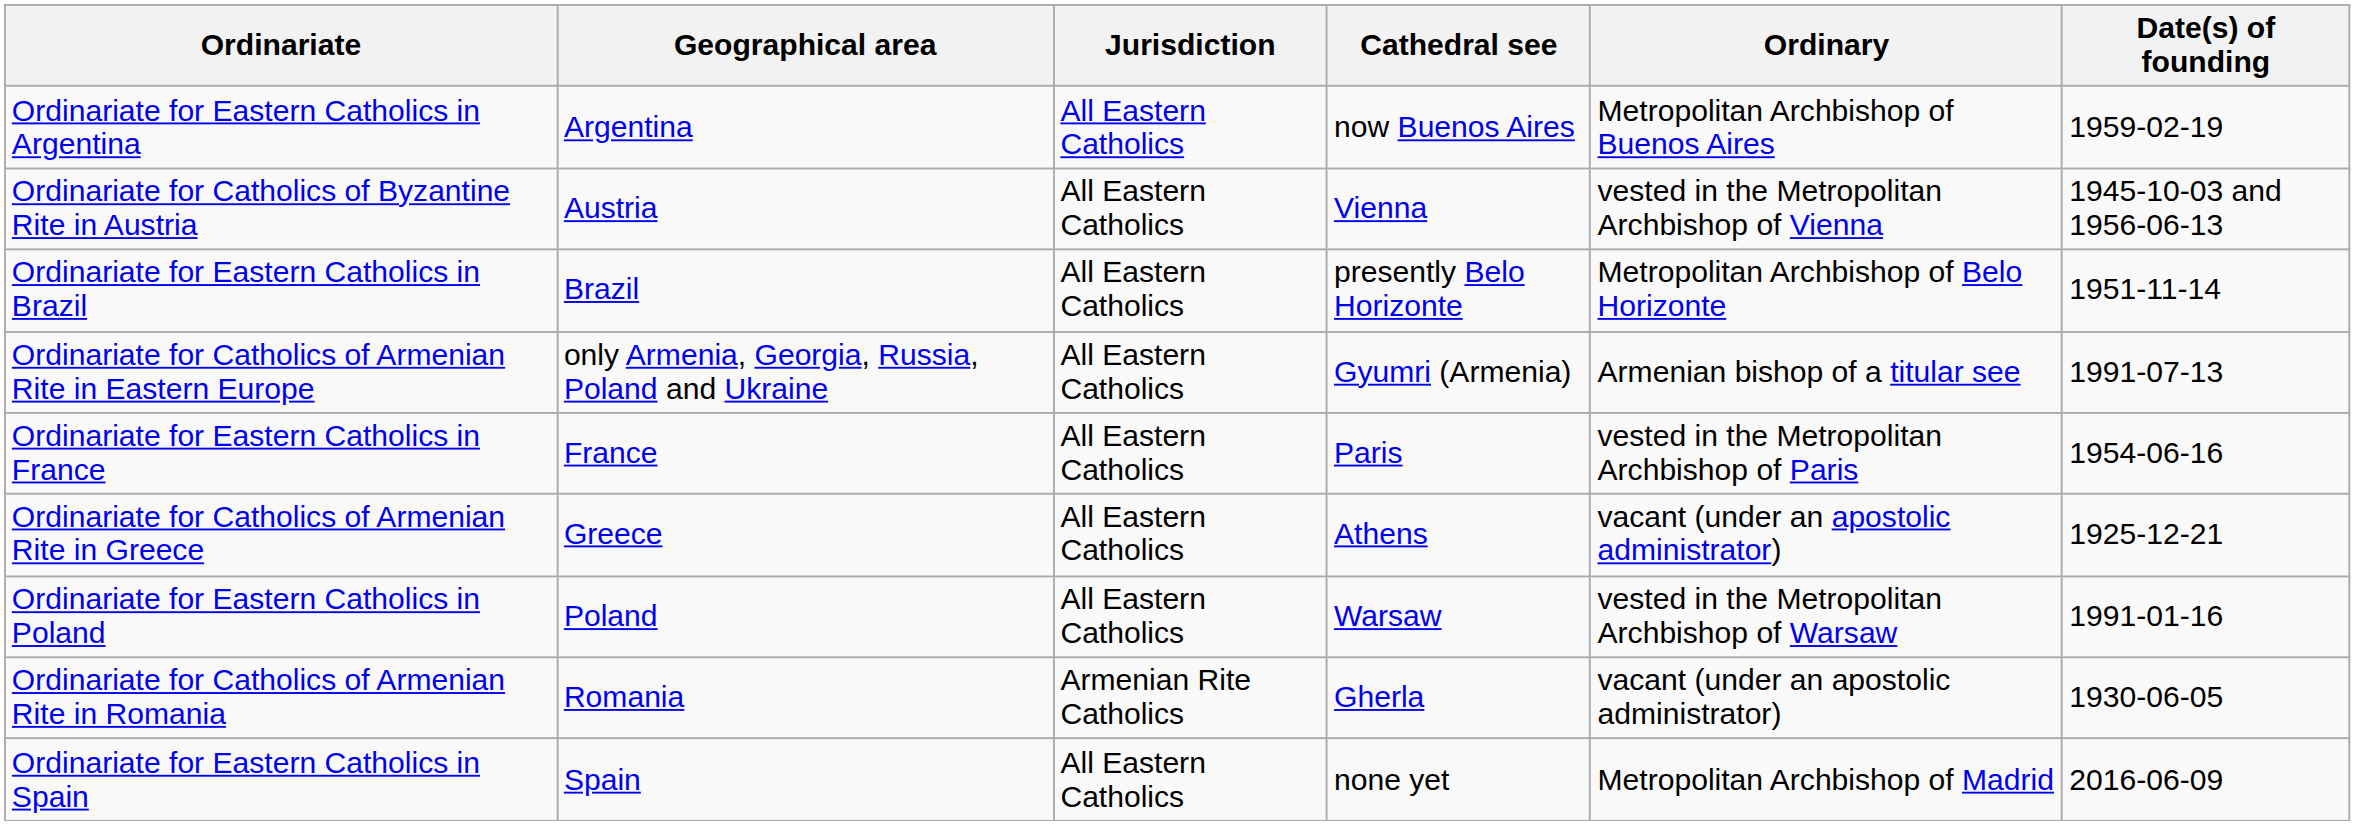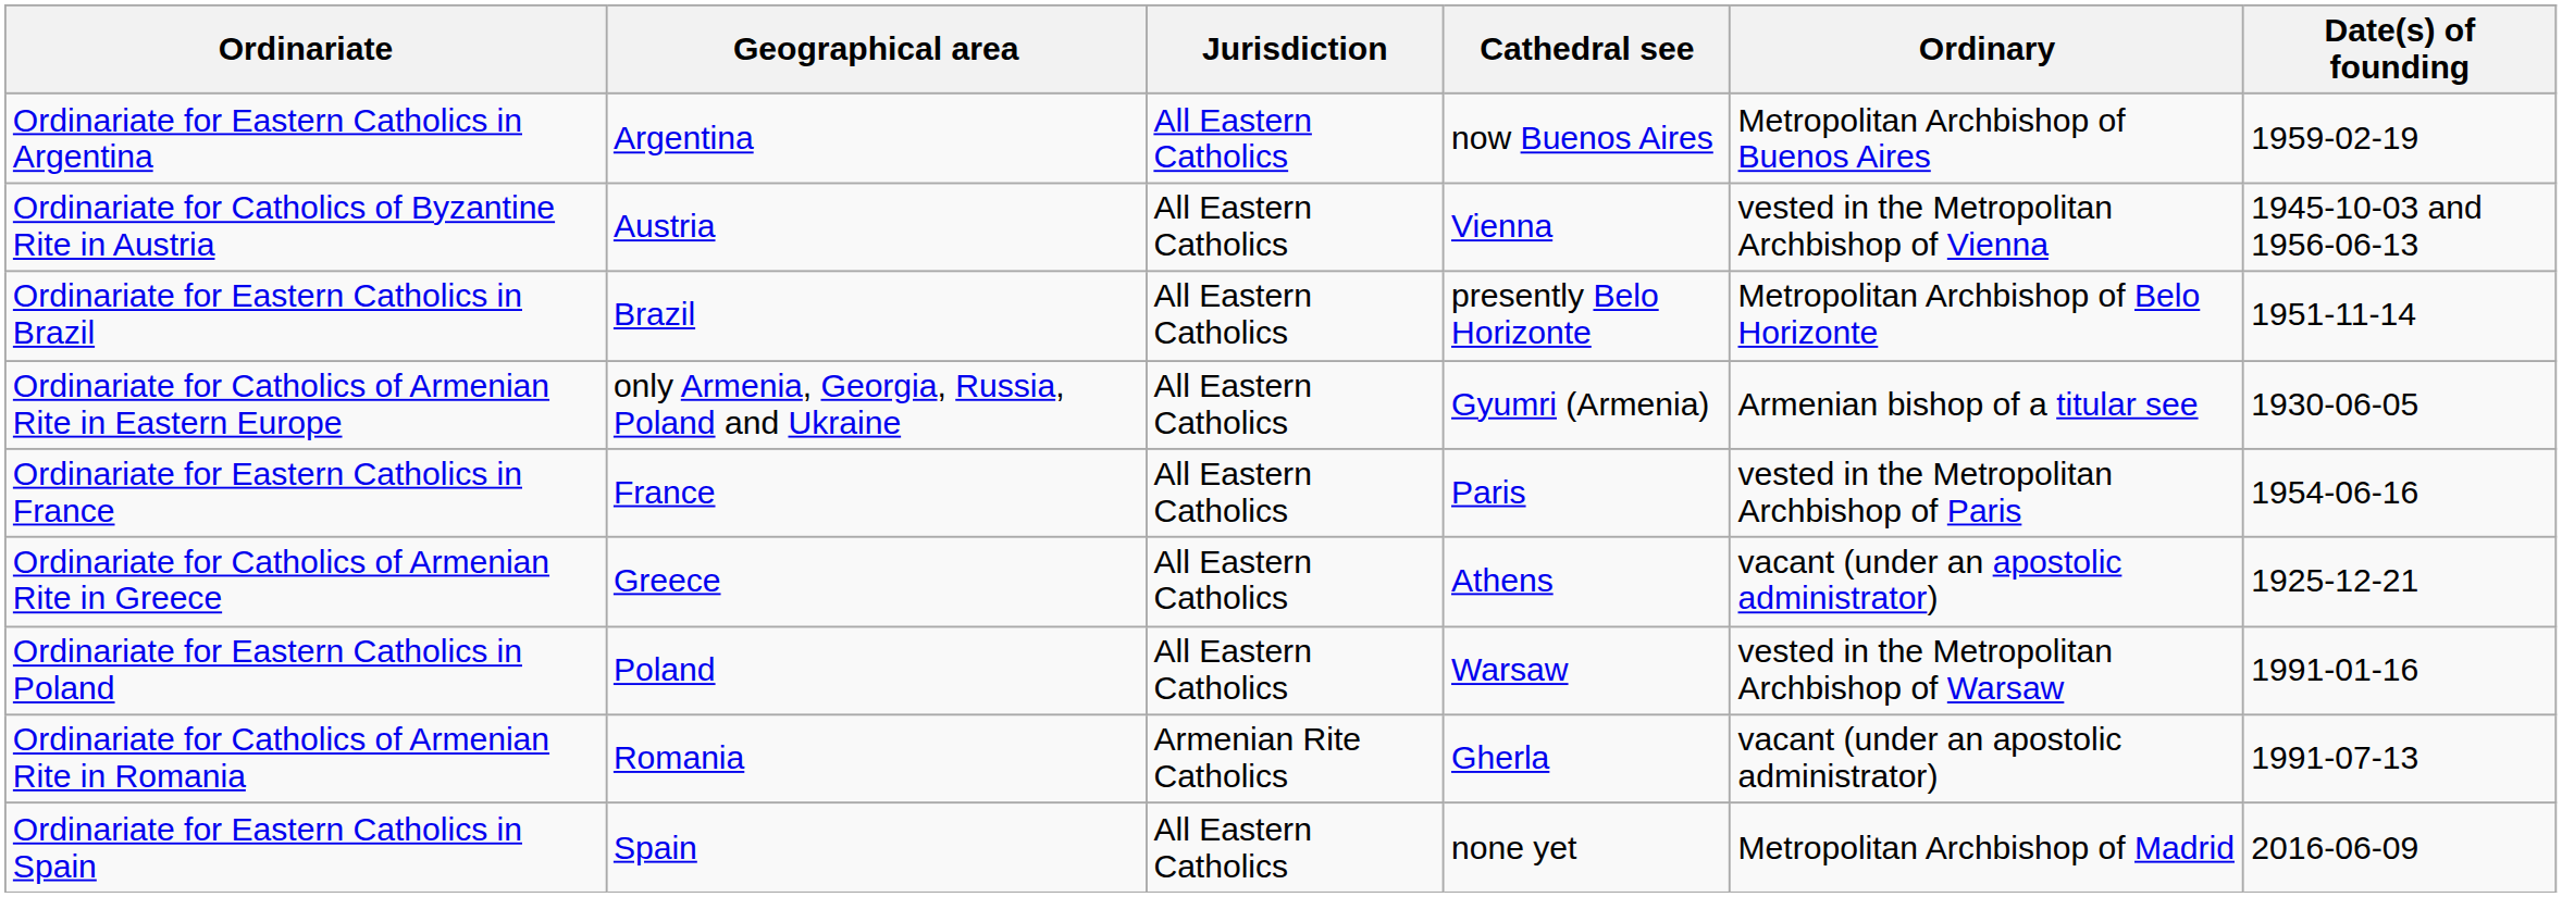 <table class="wikitable sortable">
 <tr>
 <th>Ordinariate</th>
 <th>Geographical area</th>
 <th>Jurisdiction</th>
 <th>Cathedral see</th>
 <th>Ordinary</th>
 <th>Date(s) of founding</th>
 </tr>
 <tr>
 <td><a href='#'>Ordinariate for Eastern Catholics in Argentina</a></td>
 <td><a href='#'>Argentina</a></td>
 <td><a href='#'>All Eastern Catholics</a></td>
 <td>now <a href='#'>Buenos Aires</a></td>
 <td>Metropolitan Archbishop of <a href='#'>Buenos Aires</a></td>
 <td>1959-02-19</td>
 </tr>
 <tr>
 <td><a href='#'>Ordinariate for Catholics of Byzantine Rite in Austria</a></td>
 <td><a href='#'>Austria</a></td>
 <td>All Eastern Catholics</td>
 <td><a href='#'>Vienna</a></td>
 <td>vested in the Metropolitan Archbishop of <a href='#'>Vienna</a></td>
 <td>1945-10-03 and 1956-06-13</td>
 </tr>
 <tr>
 <td><a href='#'>Ordinariate for Eastern Catholics in Brazil</a></td>
 <td><a href='#'>Brazil</a></td>
 <td>All Eastern Catholics</td>
 <td>presently <a href='#'>Belo Horizonte</a></td>
 <td>Metropolitan Archbishop of <a href='#'>Belo Horizonte</a></td>
 <td>1951-11-14</td>
 </tr>
 <tr>
 <td><a href='#'>Ordinariate for Catholics of Armenian Rite in Eastern Europe</a></td>
 <td>only <a href='#'>Armenia</a>, <a href='#'>Georgia</a>, <a href='#'>Russia</a>, <a href='#'>Poland</a> and <a href='#'>Ukraine</a></td>
 <td>All Eastern Catholics</td>
 <td><a href='#'>Gyumri</a> (Armenia)</td>
 <td>Armenian bishop of a <a href='#'>titular see</a></td>
-<td>1991-07-13</td>
+<td>1930-06-05</td>
 </tr>
 <tr>
 <td><a href='#'>Ordinariate for Eastern Catholics in France</a></td>
 <td><a href='#'>France</a></td>
 <td>All Eastern Catholics</td>
 <td><a href='#'>Paris</a></td>
 <td>vested in the Metropolitan Archbishop of <a href='#'>Paris</a></td>
 <td>1954-06-16</td>
 </tr>
 <tr>
 <td><a href='#'>Ordinariate for Catholics of Armenian Rite in Greece</a></td>
 <td><a href='#'>Greece</a></td>
 <td>All Eastern Catholics</td>
 <td><a href='#'>Athens</a></td>
 <td>vacant (under an <a href='#'>apostolic administrator</a>)</td>
 <td>1925-12-21</td>
 </tr>
 <tr>
 <td><a href='#'>Ordinariate for Eastern Catholics in Poland</a></td>
 <td><a href='#'>Poland</a></td>
 <td>All Eastern Catholics</td>
 <td><a href='#'>Warsaw</a></td>
 <td>vested in the Metropolitan Archbishop of <a href='#'>Warsaw</a></td>
 <td>1991-01-16</td>
 </tr>
 <tr>
 <td><a href='#'>Ordinariate for Catholics of Armenian Rite in Romania</a></td>
 <td><a href='#'>Romania</a></td>
 <td>Armenian Rite Catholics</td>
 <td><a href='#'>Gherla</a></td>
 <td>vacant (under an apostolic administrator)</td>
-<td>1930-06-05</td>
+<td>1991-07-13</td>
 </tr>
 <tr>
 <td><a href='#'>Ordinariate for Eastern Catholics in Spain</a></td>
 <td><a href='#'>Spain</a></td>
 <td>All Eastern Catholics</td>
 <td>none yet</td>
 <td>Metropolitan Archbishop of <a href='#'>Madrid</a></td>
 <td>2016-06-09</td>
 </tr>
 </table>
